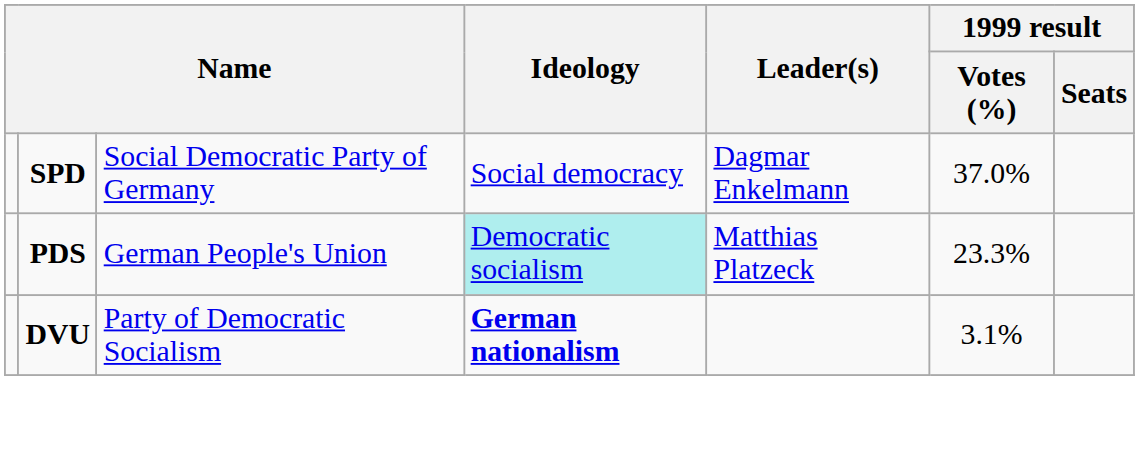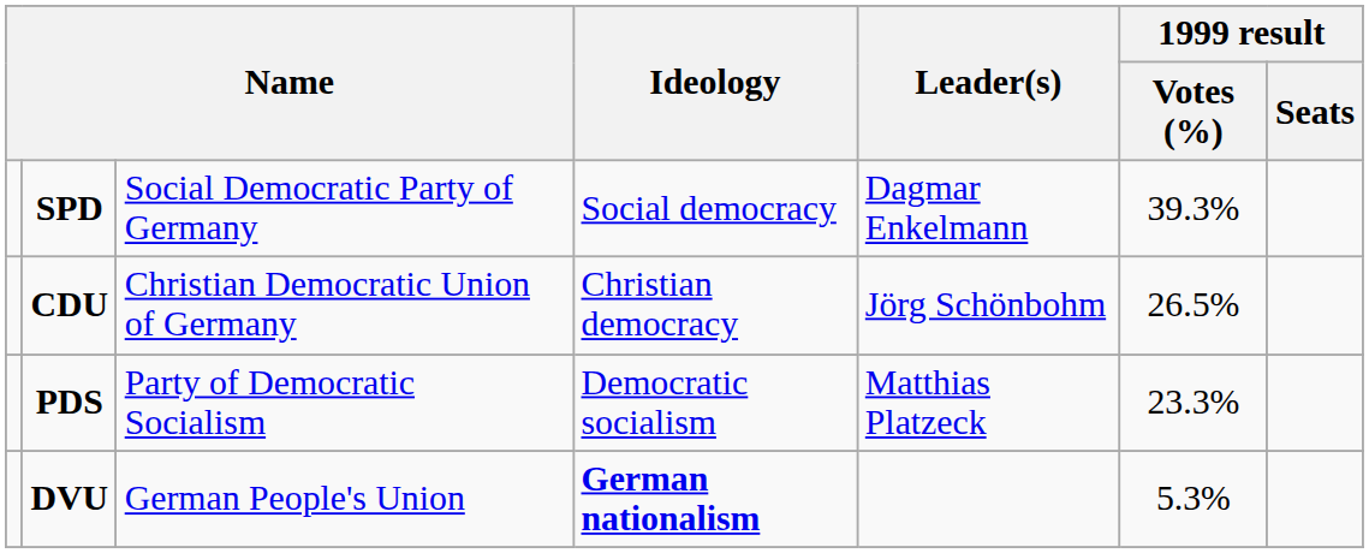 <table class="wikitable">
 <tr>
 <th rowspan=2 colspan=3>Name</th>
 <th rowspan=2>Ideology</th>
 <th rowspan=2>Leader(s)</th>
 <th colspan=2>1999 result</th>
 </tr>
 <tr>
 <th>Votes (%)</th>
 <th>Seats</th>
 </tr>
 <tr>
 <td bgcolor=></td>
 <td align=center><strong>SPD</strong></td>
 <td><a href='#'>Social Democratic Party of Germany</a><br></td>
 <td><a href='#'>Social democracy</a></td>
 <td><a href='#'>Dagmar Enkelmann</a></td>
-<td align=center>37.0%</td>
+<td align=center>39.3%</td>
+<td></td>
+</tr>
+<tr>
+<td bgcolor=></td>
+<td align=center><strong>CDU</strong></td>
+<td><a href='#'>Christian Democratic Union of Germany</a><br></td>
+<td><a href='#'>Christian democracy</a></td>
+<td><a href='#'>Jörg Schönbohm</a></td>
+<td align=center>26.5%</td>
 <td></td>
 </tr>
 <tr>
 <td bgcolor=></td>
 <td align=center><strong>PDS</strong></td>
-<td><a href='#'>German People's Union</a><br></td>
-<td style="background: paleturquoise;"><a href='#'>Democratic socialism</a></td>
+<td><a href='#'>Party of Democratic Socialism</a><br></td>
+<td><a href='#'>Democratic socialism</a></td>
 <td><a href='#'>Matthias Platzeck</a></td>
 <td align=center>23.3%</td>
 <td></td>
 </tr>
 <tr>
 <td bgcolor=></td>
 <td align=center><strong>DVU</strong></td>
-<td><a href='#'>Party of Democratic Socialism</a><br></td>
+<td><a href='#'>German People's Union</a><br></td>
 <td><strong><a href='#'>German nationalism</a></strong></td>
 <td></td>
-<td align=center>3.1%</td>
+<td align=center>5.3%</td>
 <td></td>
 </tr>
 </table>
